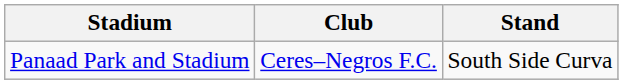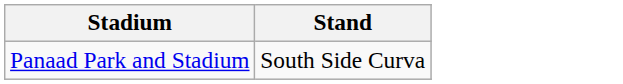 <table class="wikitable">
 <tr>
 <th>Stadium</th>
-<th>Club</th>
 <th>Stand</th>
 </tr>
 <tr>
 <td style="text-align:left;"><a href='#'>Panaad Park and Stadium</a></td>
-<td><a href='#'>Ceres–Negros F.C.</a></td>
 <td>South Side Curva</td>
 </tr>
 </table>
